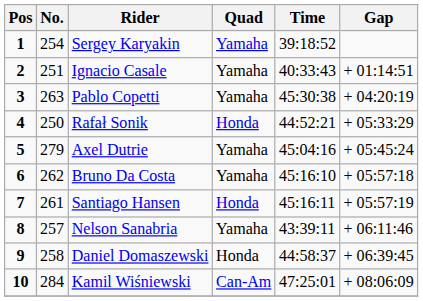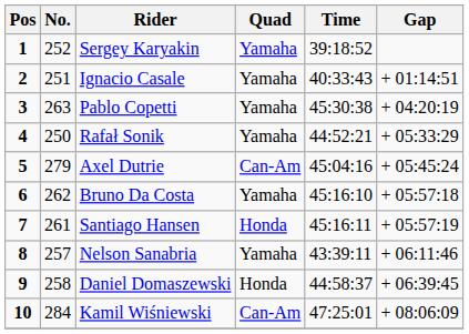 <table class="wikitable" style="font-size:85%">
 <tr>
 <th>Pos</th>
 <th>No.</th>
 <th>Rider</th>
 <th>Quad</th>
 <th>Time</th>
 <th>Gap</th>
 </tr>
 <tr>
 <td align=center><strong>1</strong></td>
-<td>254</td>
+<td>252</td>
 <td> <a href='#'>Sergey Karyakin</a></td>
 <td><a href='#'>Yamaha</a></td>
 <td>39:18:52</td>
 <td></td>
 </tr>
 <tr>
 <td align=center><strong>2</strong></td>
 <td>251</td>
 <td> <a href='#'>Ignacio Casale</a></td>
 <td>Yamaha</td>
 <td>40:33:43</td>
 <td>+ 01:14:51</td>
 </tr>
 <tr>
 <td align=center><strong>3</strong></td>
 <td>263</td>
 <td> <a href='#'>Pablo Copetti</a></td>
 <td>Yamaha</td>
 <td>45:30:38</td>
 <td>+ 04:20:19</td>
 </tr>
 <tr>
 <td align=center><strong>4</strong></td>
 <td>250</td>
 <td> <a href='#'>Rafał Sonik</a></td>
-<td><a href='#'>Honda</a></td>
+<td>Yamaha</td>
 <td>44:52:21</td>
 <td>+ 05:33:29</td>
 </tr>
 <tr>
 <td align=center><strong>5</strong></td>
 <td>279</td>
 <td> <a href='#'>Axel Dutrie</a></td>
-<td>Yamaha</td>
+<td><a href='#'>Can-Am</a></td>
 <td>45:04:16</td>
 <td>+ 05:45:24</td>
 </tr>
 <tr>
 <td align=center><strong>6</strong></td>
 <td>262</td>
 <td> <a href='#'>Bruno Da Costa</a></td>
 <td>Yamaha</td>
 <td>45:16:10</td>
 <td>+ 05:57:18</td>
 </tr>
 <tr>
 <td align=center><strong>7</strong></td>
 <td>261</td>
 <td> <a href='#'>Santiago Hansen</a></td>
 <td><a href='#'>Honda</a></td>
 <td>45:16:11</td>
 <td>+ 05:57:19</td>
 </tr>
 <tr>
 <td align=center><strong>8</strong></td>
 <td>257</td>
 <td> <a href='#'>Nelson Sanabria</a></td>
 <td>Yamaha</td>
 <td>43:39:11</td>
 <td>+ 06:11:46</td>
 </tr>
 <tr>
 <td align=center><strong>9</strong></td>
 <td>258</td>
 <td> <a href='#'>Daniel Domaszewski</a></td>
 <td>Honda</td>
 <td>44:58:37</td>
 <td>+ 06:39:45</td>
 </tr>
 <tr>
 <td align=center><strong>10</strong></td>
 <td>284</td>
 <td> <a href='#'>Kamil Wiśniewski</a></td>
 <td><a href='#'>Can-Am</a></td>
 <td>47:25:01</td>
 <td>+ 08:06:09</td>
 </tr>
 <tr>
 </tr>
 </table>
